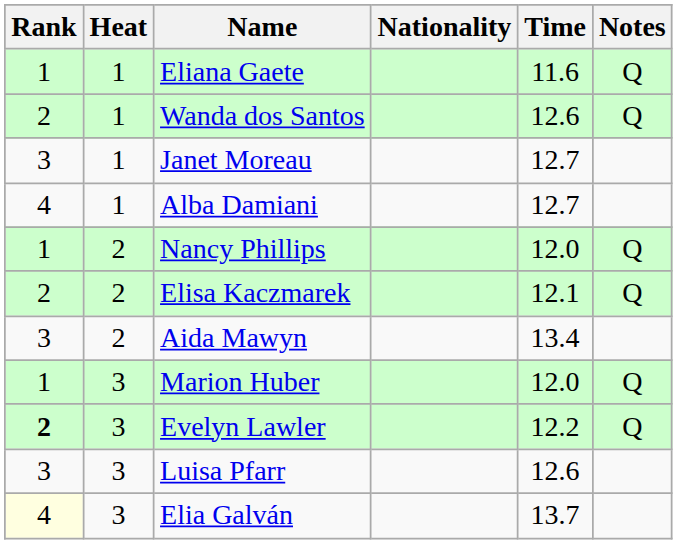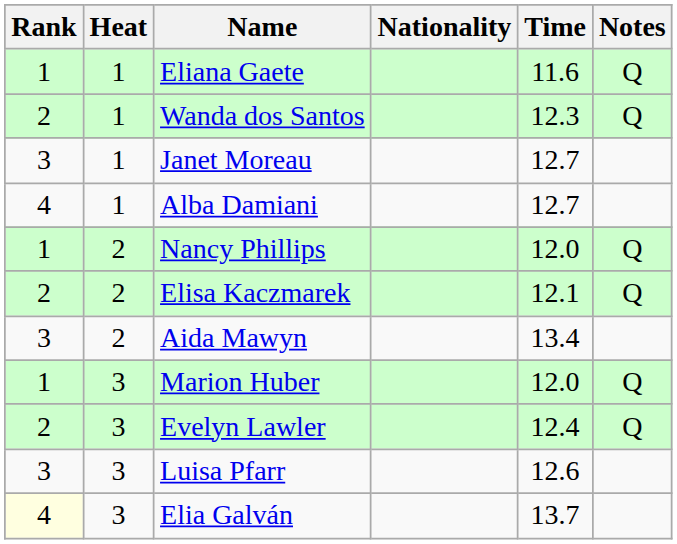 <table class="wikitable sortable" style="text-align:center">
 <tr>
 <th>Rank</th>
 <th>Heat</th>
 <th>Name</th>
 <th>Nationality</th>
 <th>Time</th>
 <th>Notes</th>
 </tr>
 <tr bgcolor=ccffcc>
 <td>1</td>
 <td>1</td>
 <td align=left><a href='#'>Eliana Gaete</a></td>
 <td align=left></td>
 <td>11.6</td>
 <td>Q</td>
 </tr>
 <tr bgcolor=ccffcc>
 <td>2</td>
 <td>1</td>
 <td align=left><a href='#'>Wanda dos Santos</a></td>
 <td align=left></td>
-<td>12.6</td>
+<td>12.3</td>
 <td>Q</td>
 </tr>
 <tr>
 <td>3</td>
 <td>1</td>
 <td align=left><a href='#'>Janet Moreau</a></td>
 <td align=left></td>
 <td>12.7</td>
 <td></td>
 </tr>
 <tr>
 <td>4</td>
 <td>1</td>
 <td align=left><a href='#'>Alba Damiani</a></td>
 <td align=left></td>
 <td>12.7</td>
 <td></td>
 </tr>
 <tr bgcolor=ccffcc>
 <td>1</td>
 <td>2</td>
 <td align=left><a href='#'>Nancy Phillips</a></td>
 <td align=left></td>
 <td>12.0</td>
 <td>Q</td>
 </tr>
 <tr bgcolor=ccffcc>
 <td>2</td>
 <td>2</td>
 <td align=left><a href='#'>Elisa Kaczmarek</a></td>
 <td align=left></td>
 <td>12.1</td>
 <td>Q</td>
 </tr>
 <tr>
 <td>3</td>
 <td>2</td>
 <td align=left><a href='#'>Aida Mawyn</a></td>
 <td align=left></td>
 <td>13.4</td>
 <td></td>
 </tr>
 <tr bgcolor=ccffcc>
 <td>1</td>
 <td>3</td>
 <td align=left><a href='#'>Marion Huber</a></td>
 <td align=left></td>
 <td>12.0</td>
 <td>Q</td>
 </tr>
 <tr bgcolor=ccffcc>
-<td><strong>2</strong></td>
+<td>2</td>
 <td>3</td>
 <td align=left><a href='#'>Evelyn Lawler</a></td>
 <td align=left></td>
-<td>12.2</td>
+<td>12.4</td>
 <td>Q</td>
 </tr>
 <tr>
 <td>3</td>
 <td>3</td>
 <td align=left><a href='#'>Luisa Pfarr</a></td>
 <td align=left></td>
 <td>12.6</td>
 <td></td>
 </tr>
 <tr>
 <td style="background: lightyellow;">4</td>
 <td>3</td>
 <td align=left><a href='#'>Elia Galván</a></td>
 <td align=left></td>
 <td>13.7</td>
 <td></td>
 </tr>
 </table>
